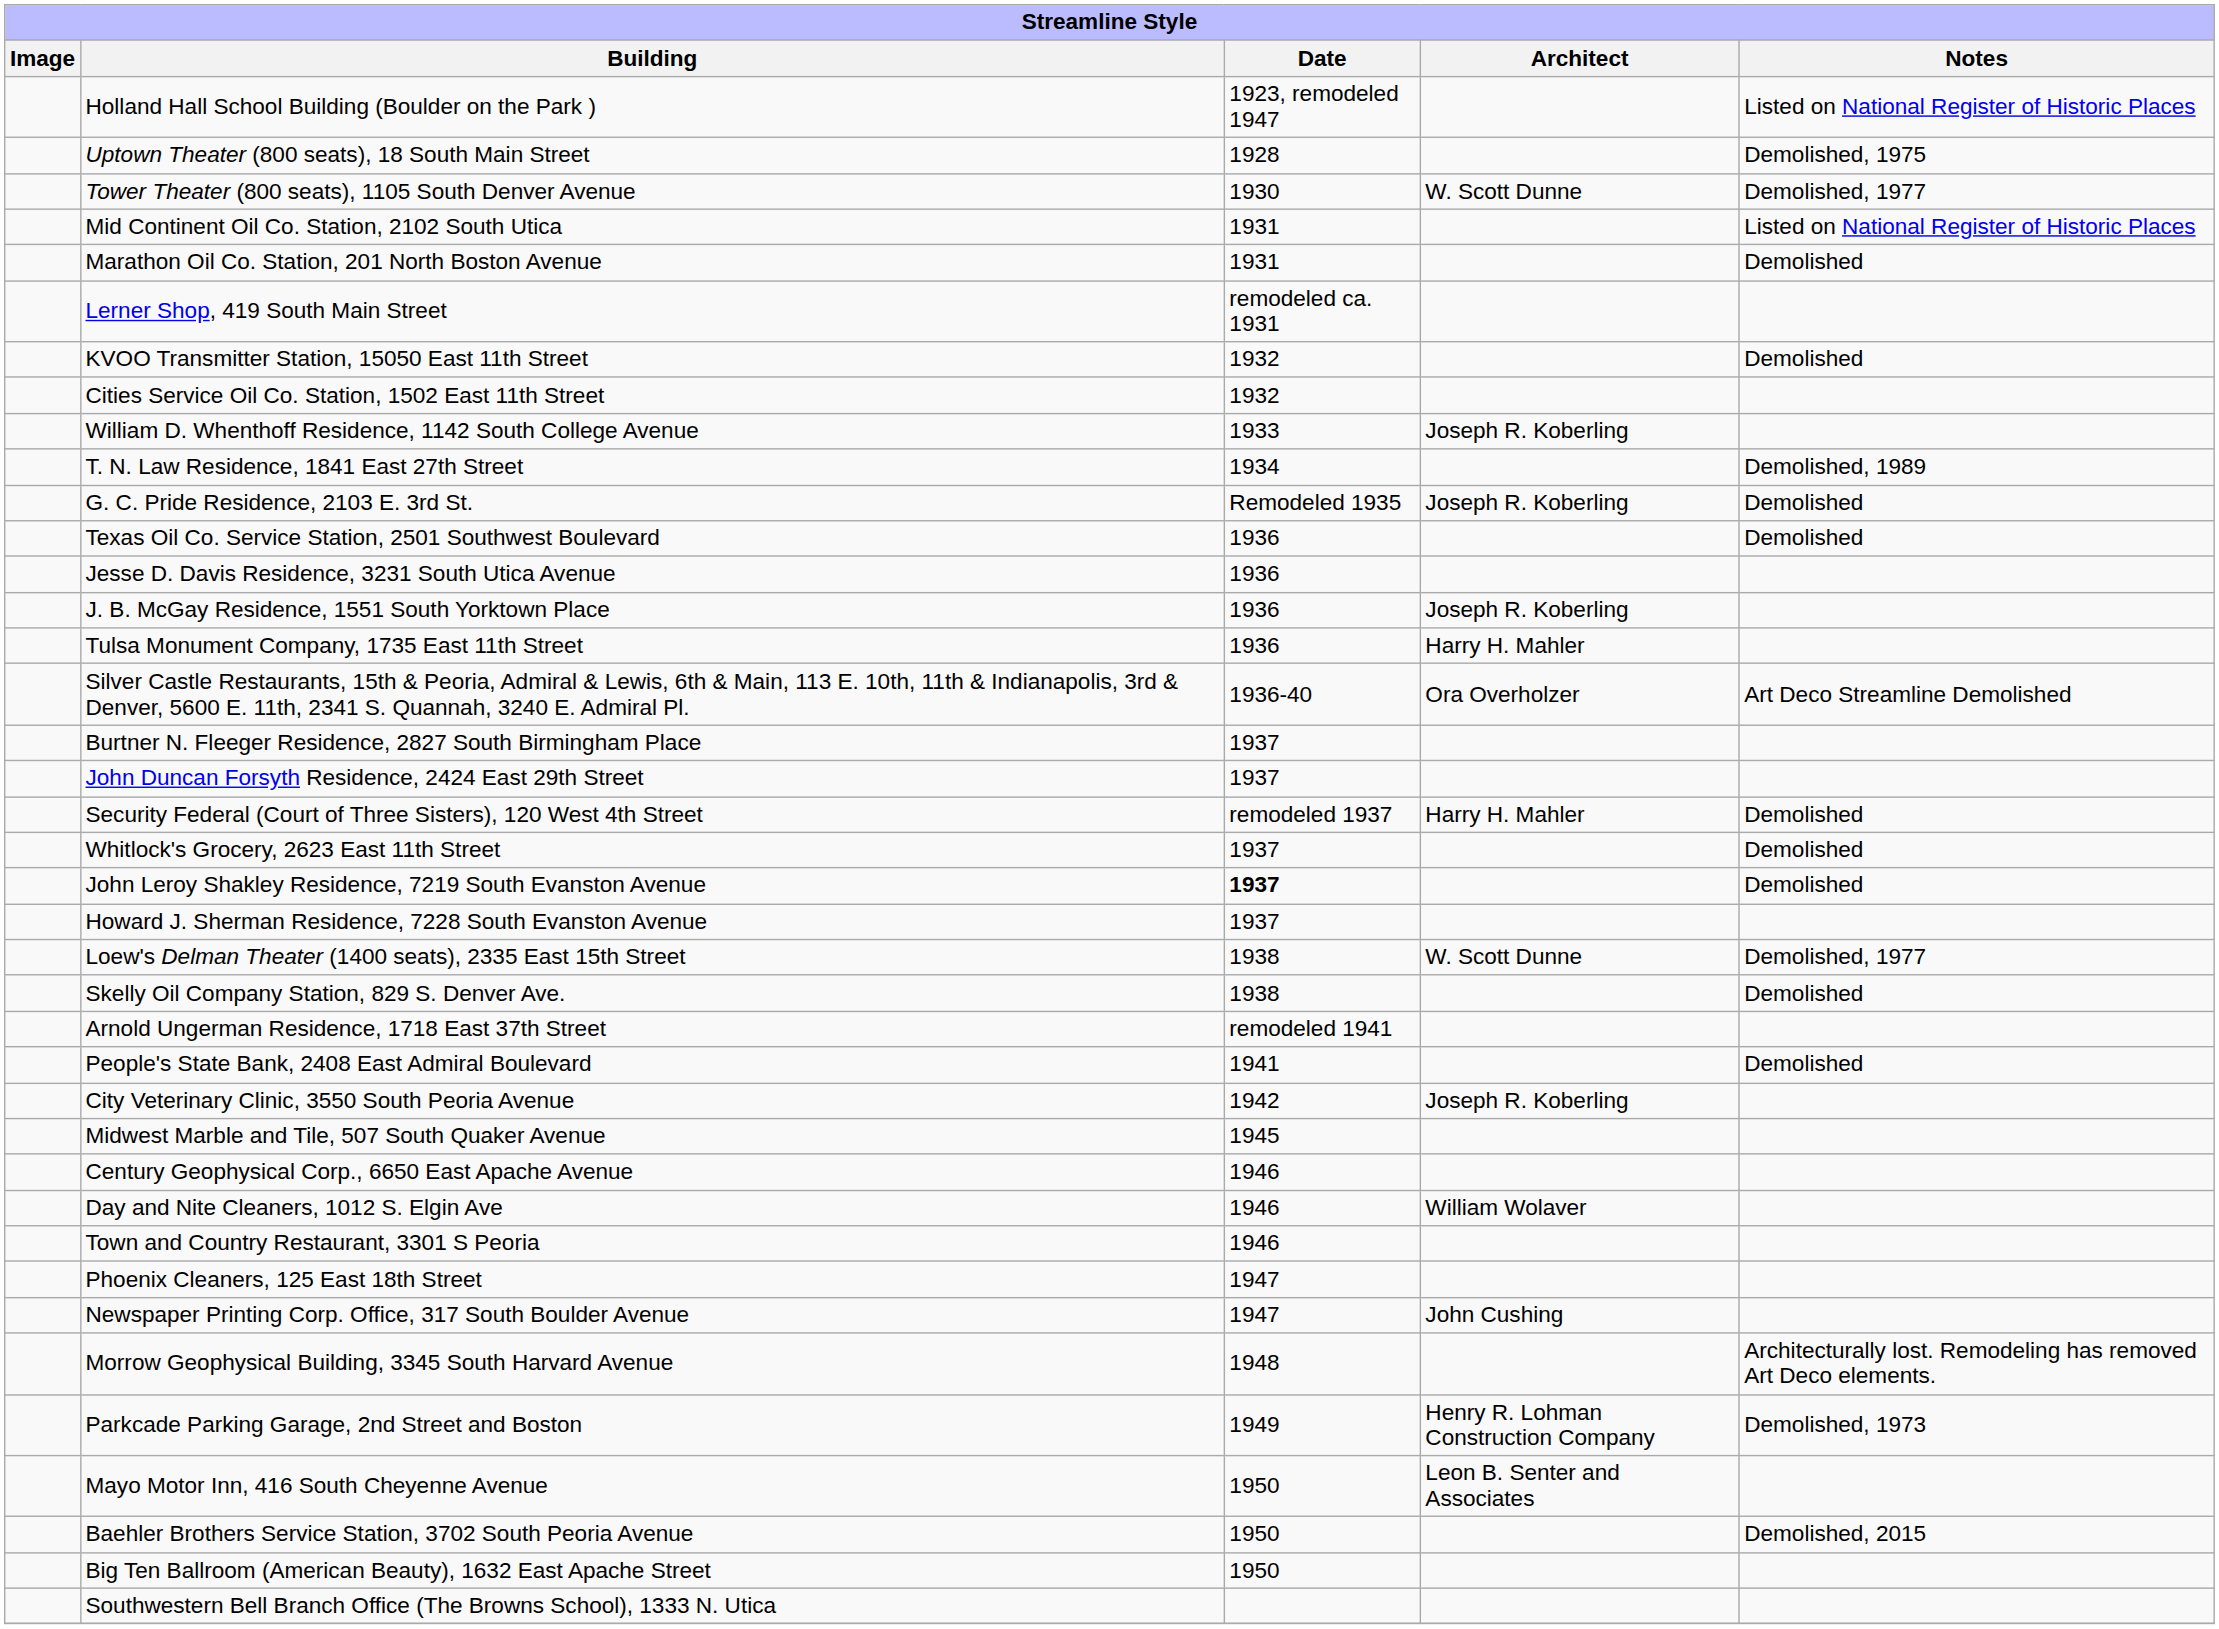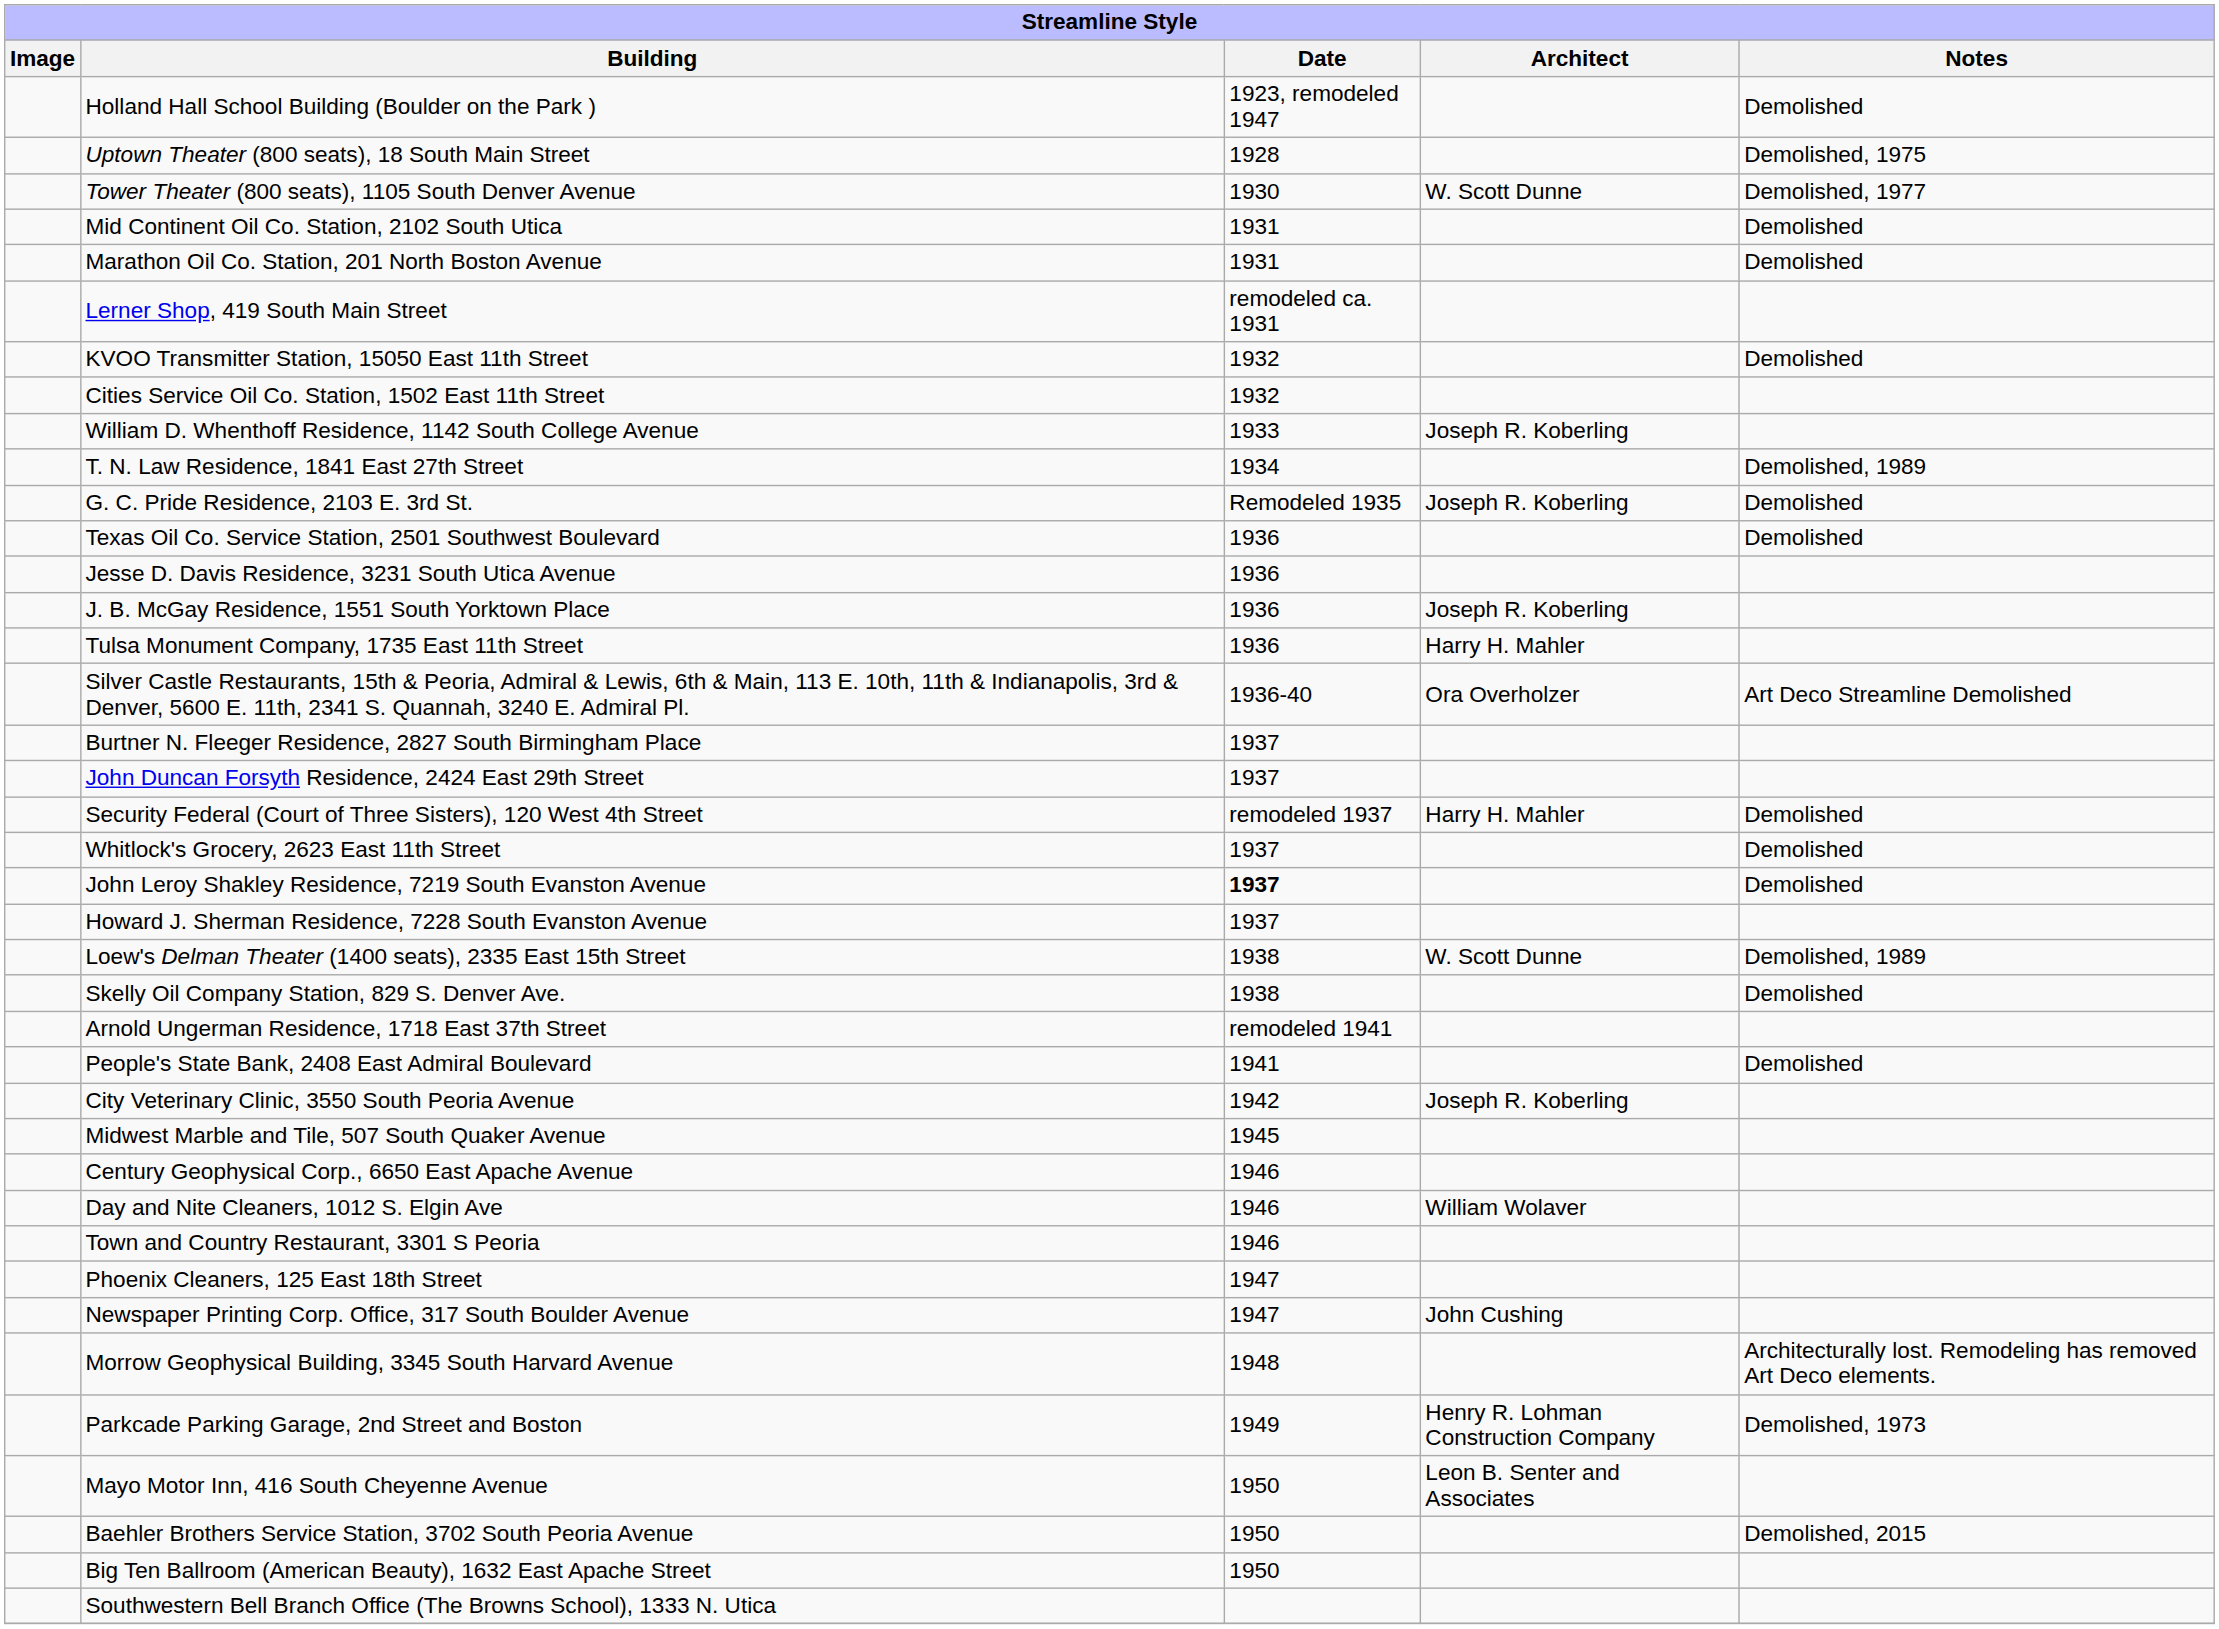 <table class="wikitable">
 <tr>
 <td colspan="100%" align="center" bgcolor="#BBBBFF"><strong>Streamline Style</strong></td>
 </tr>
 <tr>
 <th>Image</th>
 <th>Building</th>
 <th>Date</th>
 <th>Architect</th>
 <th>Notes</th>
 </tr>
 <tr>
 <td></td>
 <td>Holland Hall School Building (Boulder on the Park )</td>
 <td>1923, remodeled 1947</td>
 <td></td>
-<td>Listed on <a href='#'>National Register of Historic Places</a></td>
+<td>Demolished</td>
 </tr>
 <tr>
 <td></td>
 <td><em>Uptown Theater</em> (800 seats), 18 South Main Street</td>
 <td>1928</td>
 <td></td>
 <td>Demolished, 1975</td>
 </tr>
 <tr>
 <td></td>
 <td><em>Tower Theater</em> (800 seats), 1105 South Denver Avenue</td>
 <td>1930</td>
 <td>W. Scott Dunne</td>
 <td>Demolished, 1977</td>
 </tr>
 <tr>
 <td></td>
 <td>Mid Continent Oil Co. Station, 2102 South Utica</td>
 <td>1931</td>
 <td></td>
-<td>Listed on <a href='#'>National Register of Historic Places</a></td>
+<td>Demolished</td>
 </tr>
 <tr>
 <td></td>
 <td>Marathon Oil Co. Station, 201 North Boston Avenue</td>
 <td>1931</td>
 <td></td>
 <td>Demolished</td>
 </tr>
 <tr>
 <td></td>
 <td><a href='#'>Lerner Shop</a>, 419 South Main Street</td>
 <td>remodeled ca. 1931</td>
 <td></td>
 <td></td>
 </tr>
 <tr>
 <td></td>
 <td>KVOO Transmitter Station, 15050 East 11th Street</td>
 <td>1932</td>
 <td></td>
 <td>Demolished</td>
 </tr>
 <tr>
 <td></td>
 <td>Cities Service Oil Co. Station, 1502 East 11th Street</td>
 <td>1932</td>
 <td></td>
 <td></td>
 </tr>
 <tr>
 <td></td>
 <td>William D. Whenthoff Residence, 1142 South College Avenue</td>
 <td>1933</td>
 <td>Joseph R. Koberling</td>
 <td></td>
 </tr>
 <tr>
 <td></td>
 <td>T. N. Law Residence, 1841 East 27th Street</td>
 <td>1934</td>
 <td></td>
 <td>Demolished, 1989</td>
 </tr>
 <tr>
 <td></td>
 <td>G. C. Pride Residence, 2103 E. 3rd St.</td>
 <td>Remodeled 1935</td>
 <td>Joseph R. Koberling</td>
 <td>Demolished</td>
 </tr>
 <tr>
 <td></td>
 <td>Texas Oil Co. Service Station, 2501 Southwest Boulevard</td>
 <td>1936</td>
 <td></td>
 <td>Demolished</td>
 </tr>
 <tr>
 <td></td>
 <td>Jesse D. Davis Residence, 3231 South Utica Avenue</td>
 <td>1936</td>
 <td></td>
 <td></td>
 </tr>
 <tr>
 <td></td>
 <td>J. B. McGay Residence, 1551 South Yorktown Place</td>
 <td>1936</td>
 <td>Joseph R. Koberling</td>
 <td></td>
 </tr>
 <tr>
 <td></td>
 <td>Tulsa Monument Company, 1735 East 11th Street</td>
 <td>1936</td>
 <td>Harry H. Mahler</td>
 <td></td>
 </tr>
 <tr>
 <td></td>
 <td>Silver Castle Restaurants, 15th & Peoria, Admiral & Lewis, 6th & Main, 113 E. 10th, 11th & Indianapolis, 3rd & Denver, 5600 E. 11th, 2341 S. Quannah, 3240 E. Admiral Pl.</td>
 <td>1936-40</td>
 <td>Ora Overholzer</td>
 <td>Art Deco Streamline Demolished</td>
 </tr>
 <tr>
 <td></td>
 <td>Burtner N. Fleeger Residence, 2827 South Birmingham Place</td>
 <td>1937</td>
 <td></td>
 <td></td>
 </tr>
 <tr>
 <td></td>
 <td><a href='#'>John Duncan Forsyth</a> Residence, 2424 East 29th Street</td>
 <td>1937</td>
 <td></td>
 <td></td>
 </tr>
 <tr>
 <td></td>
 <td>Security Federal (Court of Three Sisters), 120 West 4th Street</td>
 <td>remodeled 1937</td>
 <td>Harry H. Mahler</td>
 <td>Demolished</td>
 </tr>
 <tr>
 <td></td>
 <td>Whitlock's Grocery, 2623 East 11th Street</td>
 <td>1937</td>
 <td></td>
 <td>Demolished</td>
 </tr>
 <tr>
 <td></td>
 <td>John Leroy Shakley Residence, 7219 South Evanston Avenue</td>
 <td><strong>1937</strong></td>
 <td></td>
 <td>Demolished</td>
 </tr>
 <tr>
 <td></td>
 <td>Howard J. Sherman Residence, 7228 South Evanston Avenue</td>
 <td>1937</td>
 <td></td>
 <td></td>
 </tr>
 <tr>
 <td></td>
 <td>Loew's <em>Delman Theater</em> (1400 seats), 2335 East 15th Street</td>
 <td>1938</td>
 <td>W. Scott Dunne</td>
-<td>Demolished, 1977</td>
+<td>Demolished, 1989</td>
 </tr>
 <tr>
 <td></td>
 <td>Skelly Oil Company Station, 829 S. Denver Ave.</td>
 <td>1938</td>
 <td></td>
 <td>Demolished</td>
 </tr>
 <tr>
 <td></td>
 <td>Arnold Ungerman Residence, 1718 East 37th Street</td>
 <td>remodeled 1941</td>
 <td></td>
 <td></td>
 </tr>
 <tr>
 <td></td>
 <td>People's State Bank, 2408 East Admiral Boulevard</td>
 <td>1941</td>
 <td></td>
 <td>Demolished</td>
 </tr>
 <tr>
 <td></td>
 <td>City Veterinary Clinic, 3550 South Peoria Avenue</td>
 <td>1942</td>
 <td>Joseph R. Koberling</td>
 <td></td>
 </tr>
 <tr>
 <td></td>
 <td>Midwest Marble and Tile, 507 South Quaker Avenue</td>
 <td>1945</td>
 <td></td>
 <td></td>
 </tr>
 <tr>
 <td></td>
 <td>Century Geophysical Corp., 6650 East Apache Avenue</td>
 <td>1946</td>
 <td></td>
 <td></td>
 </tr>
 <tr>
 <td></td>
 <td>Day and Nite Cleaners, 1012 S. Elgin Ave</td>
 <td>1946</td>
 <td>William Wolaver</td>
 <td></td>
 </tr>
 <tr>
 <td></td>
 <td>Town and Country Restaurant, 3301 S Peoria</td>
 <td>1946</td>
 <td></td>
 <td></td>
 </tr>
 <tr>
 <td></td>
 <td>Phoenix Cleaners, 125 East 18th Street</td>
 <td>1947</td>
 <td></td>
 <td></td>
 </tr>
 <tr>
 <td></td>
 <td>Newspaper Printing Corp. Office, 317 South Boulder Avenue</td>
 <td>1947</td>
 <td>John Cushing</td>
 <td></td>
 </tr>
 <tr>
 <td></td>
 <td>Morrow Geophysical Building, 3345 South Harvard Avenue</td>
 <td>1948</td>
 <td></td>
 <td>Architecturally lost. Remodeling has removed Art Deco elements.</td>
 </tr>
 <tr>
 <td></td>
 <td>Parkcade Parking Garage, 2nd Street and Boston</td>
 <td>1949</td>
 <td>Henry R. Lohman Construction Company</td>
 <td>Demolished, 1973</td>
 </tr>
 <tr>
 <td></td>
 <td>Mayo Motor Inn, 416 South Cheyenne Avenue</td>
 <td>1950</td>
 <td>Leon B. Senter and Associates</td>
 <td></td>
 </tr>
 <tr>
 <td></td>
 <td>Baehler Brothers Service Station, 3702 South Peoria Avenue</td>
 <td>1950</td>
 <td></td>
 <td>Demolished, 2015</td>
 </tr>
 <tr>
 <td></td>
 <td>Big Ten Ballroom (American Beauty), 1632 East Apache Street</td>
 <td>1950</td>
 <td></td>
 <td></td>
 </tr>
 <tr>
 <td></td>
 <td>Southwestern Bell Branch Office (The Browns School), 1333 N. Utica</td>
 <td></td>
 <td></td>
 <td></td>
 </tr>
 <tr>
 </tr>
 </table>
